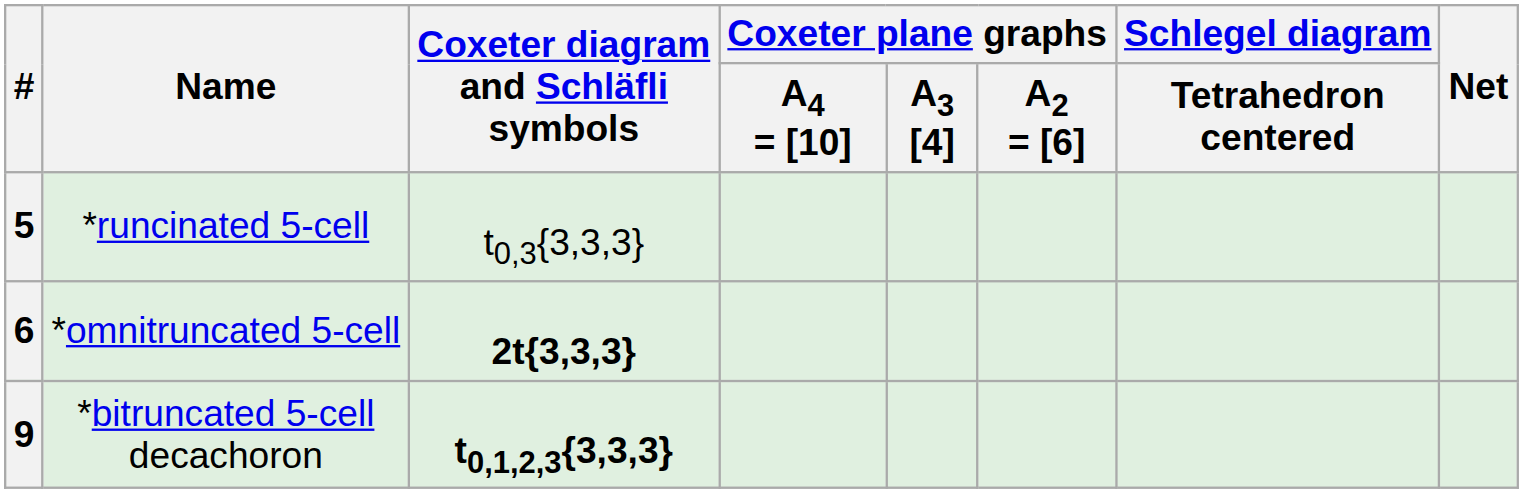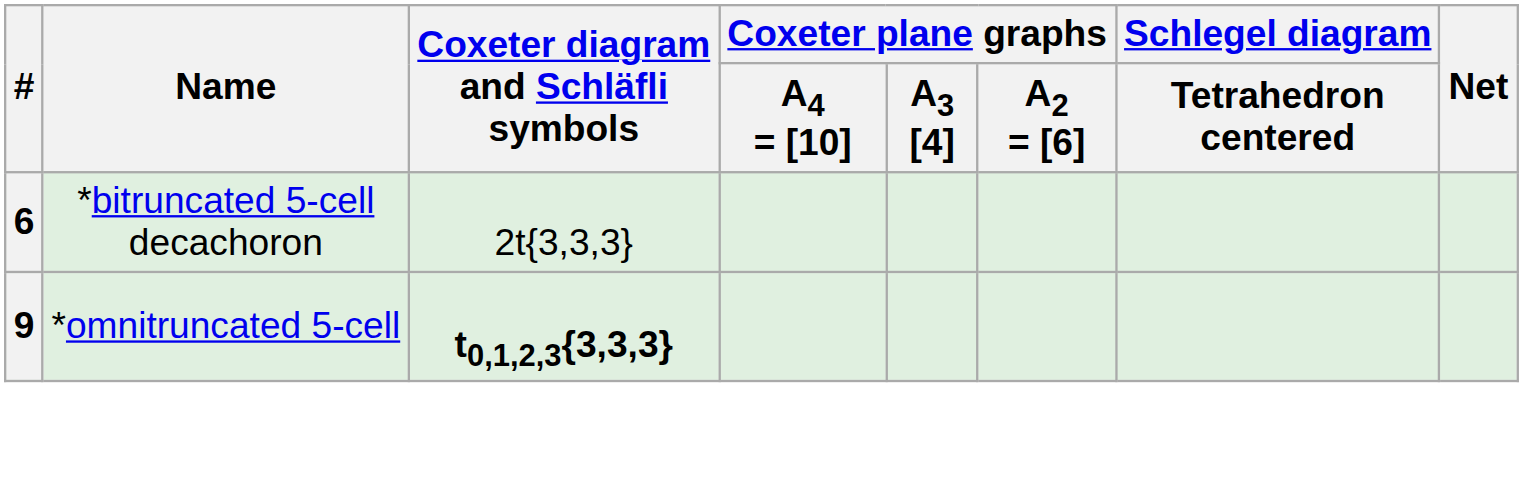 <table class="wikitable">
 <tr>
 <th rowspan=2>#</th>
 <th rowspan=2>Name</th>
 <th rowspan=2><a href='#'>Coxeter diagram</a><br>and <a href='#'>Schläfli</a><br>symbols</th>
 <th colspan=3><a href='#'>Coxeter plane</a> graphs</th>
 <th><a href='#'>Schlegel diagram</a></th>
 <th rowspan=2>Net</th>
 </tr>
 <tr>
 <th>A<sub>4</sub><br> = [10]</th>
 <th>A<sub>3</sub><br>[4]</th>
 <th>A<sub>2</sub><br> = [6]</th>
 <th>Tetrahedron<br>centered</th>
 </tr>
 <tr BGCOLOR="#e0f0e0" align=center>
-<th>5</th>
-<td>*<a href='#'>runcinated 5-cell</a></td>
-<td><br>t<sub>0,3</sub>{3,3,3}</td>
-<td></td>
-<td></td>
-<td></td>
-<td></td>
-<td></td>
-</tr>
-<tr BGCOLOR="#e0f0e0" align=center>
 <th>6</th>
-<td>*<a href='#'>omnitruncated 5-cell</a></td>
-<td><strong><br>2t{3,3,3}</strong></td>
+<td>*<a href='#'>bitruncated 5-cell</a><br>decachoron</td>
+<td><br>2t{3,3,3}</td>
 <td></td>
 <td></td>
 <td></td>
 <td></td>
 <td></td>
 </tr>
 <tr BGCOLOR="#e0f0e0" align=center>
 <th>9</th>
-<td>*<a href='#'>bitruncated 5-cell</a><br>decachoron</td>
+<td>*<a href='#'>omnitruncated 5-cell</a></td>
 <td><strong><br>t<sub>0,1,2,3</sub>{3,3,3}</strong></td>
 <td></td>
 <td></td>
 <td></td>
 <td></td>
 <td></td>
 </tr>
 </table>
